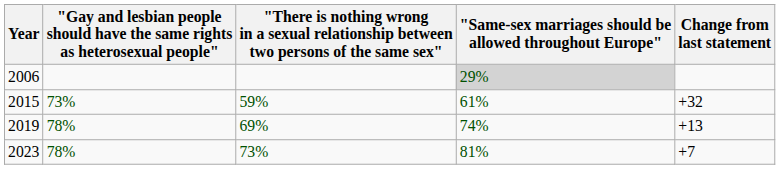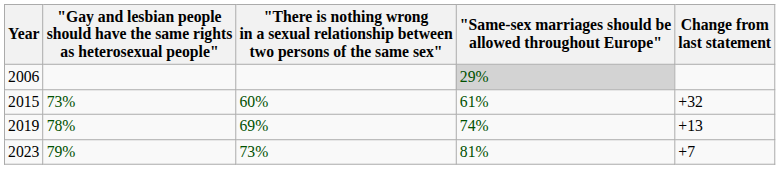 <table class="wikitable sortable">
 <tr>
 <th>Year</th>
 <th>"Gay and lesbian people<br>should have the same rights<br>as heterosexual people"</th>
 <th>"There is nothing wrong<br>in a sexual relationship between<br>two persons of the same sex"</th>
 <th>"Same-sex marriages should be<br>allowed throughout Europe"</th>
 <th>Change from<br> last statement</th>
 </tr>
 <tr>
 <td>2006</td>
 <td></td>
 <td></td>
 <td style="background: lightgrey; color:#005000;">29%</td>
 <td></td>
 </tr>
 <tr>
 <td>2015</td>
 <td style="color:#005000;">73%</td>
-<td style="color:#005000;">59%</td>
+<td style="color:#005000;">60%</td>
 <td style="color:#005000;">61%</td>
 <td>+32</td>
 </tr>
 <tr>
 <td>2019</td>
 <td style="color:#005000;">78%</td>
 <td style="color:#005000;">69%</td>
 <td style="color:#005000;">74%</td>
 <td>+13</td>
 </tr>
 <tr>
 <td>2023</td>
-<td style="color:#005000;">78%</td>
+<td style="color:#005000;">79%</td>
 <td style="color:#005000;">73%</td>
 <td style="color:#005000;">81%</td>
 <td>+7</td>
 </tr>
 </table>
